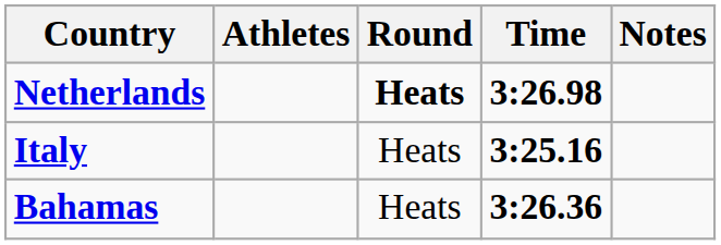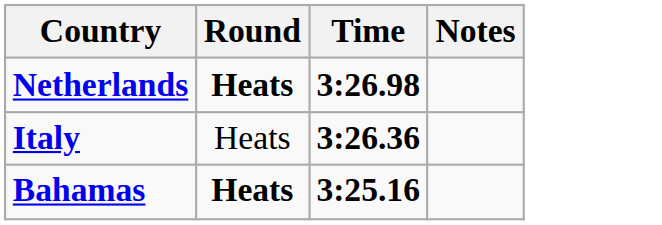 <table class="wikitable sortable" style="text-align:center">
 <tr>
 <th>Country</th>
-<th class=unsortable>Athletes</th>
 <th>Round</th>
 <th>Time</th>
 <th>Notes</th>
 </tr>
 <tr>
 <td align=left><strong><a href='#'>Netherlands</a></strong></td>
-<td align=left></td>
 <td><strong>Heats</strong></td>
 <td><strong>3:26.98</strong></td>
 <td></td>
 </tr>
 <tr>
 <td align=left><strong><a href='#'>Italy</a></strong></td>
-<td align=left></td>
 <td>Heats</td>
-<td><strong>3:25.16</strong></td>
+<td><strong>3:26.36</strong></td>
 <td></td>
 </tr>
 <tr>
 <td align=left><strong><a href='#'>Bahamas</a></strong></td>
-<td align=left></td>
-<td>Heats</td>
-<td><strong>3:26.36</strong></td>
+<td><strong>Heats</strong></td>
+<td><strong>3:25.16</strong></td>
 <td></td>
 </tr>
 </table>
